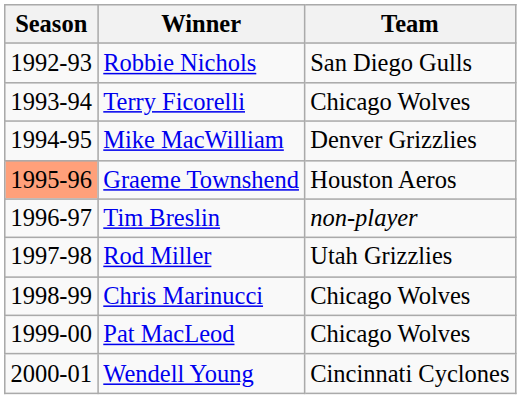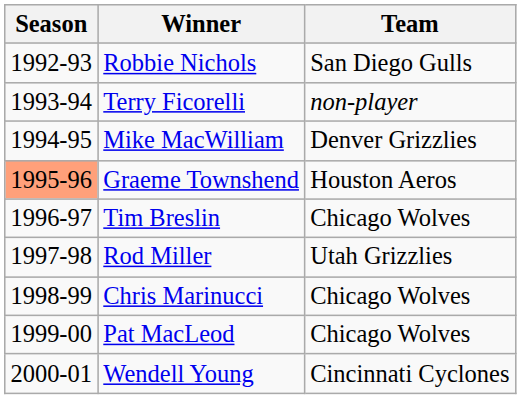 <table class="wikitable">
 <tr>
 <th>Season</th>
 <th>Winner</th>
 <th>Team</th>
 </tr>
 <tr>
 <td>1992-93</td>
 <td><a href='#'>Robbie Nichols</a></td>
 <td>San Diego Gulls</td>
 </tr>
 <tr>
 <td>1993-94</td>
 <td><a href='#'>Terry Ficorelli</a></td>
-<td>Chicago Wolves</td>
+<td><em>non-player</em></td>
 </tr>
 <tr>
 <td>1994-95</td>
 <td><a href='#'>Mike MacWilliam</a></td>
 <td>Denver Grizzlies</td>
 </tr>
 <tr>
 <td style="background: lightsalmon;">1995-96</td>
 <td><a href='#'>Graeme Townshend</a></td>
 <td>Houston Aeros</td>
 </tr>
 <tr>
 <td>1996-97</td>
 <td><a href='#'>Tim Breslin</a></td>
-<td><em>non-player</em></td>
+<td>Chicago Wolves</td>
 </tr>
 <tr>
 <td>1997-98</td>
 <td><a href='#'>Rod Miller</a></td>
 <td>Utah Grizzlies</td>
 </tr>
 <tr>
 <td>1998-99</td>
 <td><a href='#'>Chris Marinucci</a></td>
 <td>Chicago Wolves</td>
 </tr>
 <tr>
 <td>1999-00</td>
 <td><a href='#'>Pat MacLeod</a></td>
 <td>Chicago Wolves</td>
 </tr>
 <tr>
 <td>2000-01</td>
 <td><a href='#'>Wendell Young</a></td>
 <td>Cincinnati Cyclones</td>
 </tr>
 </table>
